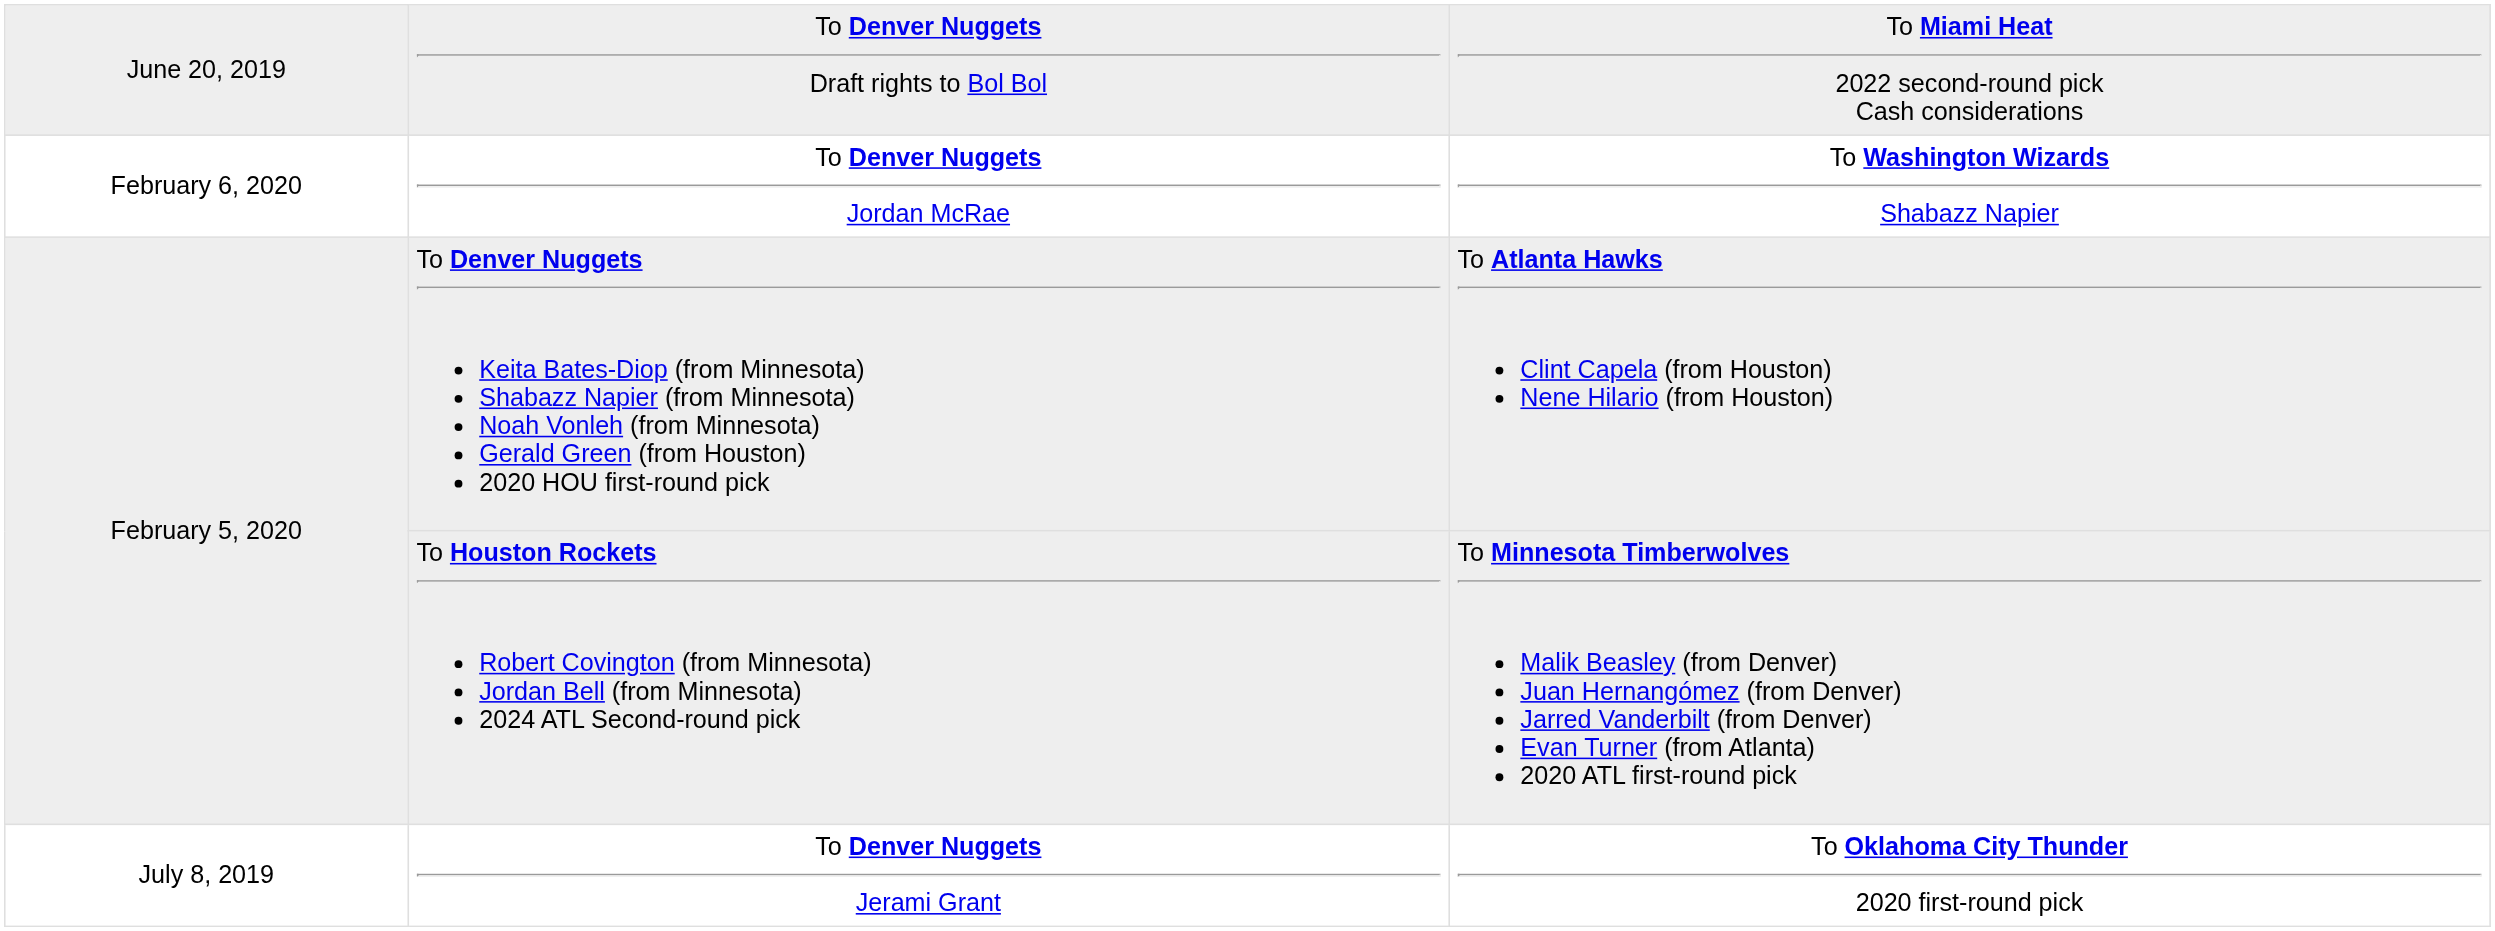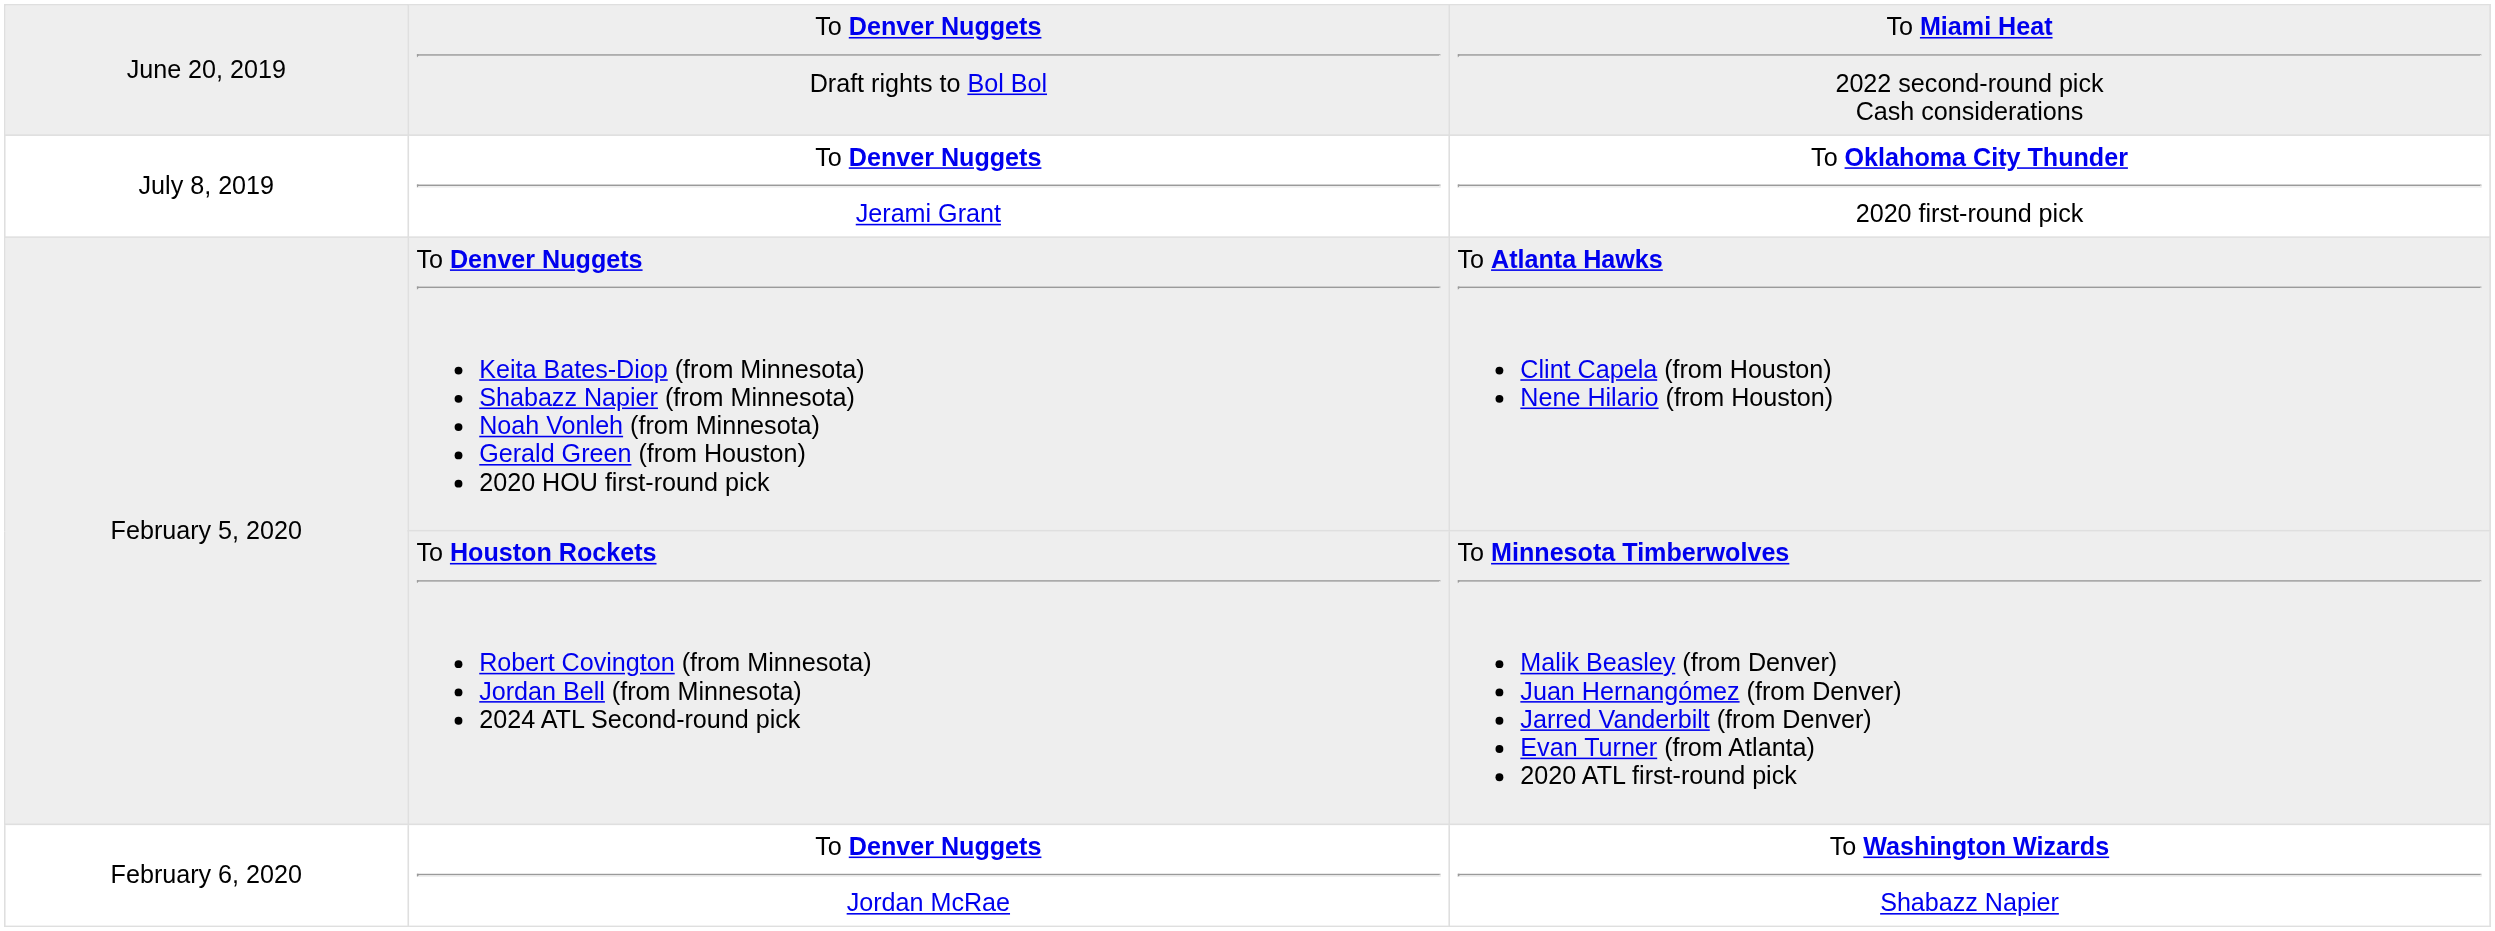 <table border=1 style="border-collapse:collapse; text-align: center; width: 100%" bordercolor="#DFDFDF"  cellpadding="5">
 <tr style="background:#eee;">
 <td style="width:10%">June 20, 2019</td>
 <td style="width:31%; vertical-align:top;">To <strong><a href='#'>Denver Nuggets</a></strong><hr>Draft rights to <a href='#'>Bol Bol</a></td>
 <td style="width:31%; vertical-align:top;">To <strong><a href='#'>Miami Heat</a></strong><hr>2022 second-round pick<br>Cash considerations</td>
 </tr>
 <tr>
-<td style="width:10%">February 6, 2020</td>
-<td style="width:31%; vertical-align:top;">To <strong><a href='#'>Denver Nuggets</a></strong><hr><a href='#'>Jordan McRae</a></td>
-<td style="width:31%; vertical-align:top;">To <strong><a href='#'>Washington Wizards</a></strong><hr><a href='#'>Shabazz Napier</a></td>
+<td style="width:10%">July 8, 2019</td>
+<td style="width:31%; vertical-align:top;">To <strong><a href='#'>Denver Nuggets</a></strong><hr><a href='#'>Jerami Grant</a></td>
+<td style="width:31%; vertical-align:top;">To <strong><a href='#'>Oklahoma City Thunder</a></strong><hr>2020 first-round pick</td>
 </tr>
 <tr bgcolor="eeeeee">
 <td style="width:12%" rowspan=2>February 5, 2020</td>
 <td align="left" valign="top">To <strong><a href='#'>Denver Nuggets</a></strong><hr><br><ul><li><a href='#'>Keita Bates-Diop</a> (from Minnesota)</li><li><a href='#'>Shabazz Napier</a> (from Minnesota)</li><li><a href='#'>Noah Vonleh</a> (from Minnesota)</li><li><a href='#'>Gerald Green</a> (from Houston)</li><li>2020 HOU first-round pick</li></ul></td>
 <td align="left" valign="top">To <strong><a href='#'>Atlanta Hawks</a></strong><hr><br><ul><li><a href='#'>Clint Capela</a> (from Houston)</li><li><a href='#'>Nene Hilario</a> (from Houston)</li></ul></td>
 </tr>
 <tr bgcolor="eeeeee">
 <td align="left" valign="top">To <strong><a href='#'>Houston Rockets</a></strong><hr><br><ul><li><a href='#'>Robert Covington</a> (from Minnesota)</li><li><a href='#'>Jordan Bell</a> (from Minnesota)</li><li>2024 ATL Second-round pick</li></ul></td>
 <td align="left" valign="top">To <strong><a href='#'>Minnesota Timberwolves</a></strong><hr><br><ul><li><a href='#'>Malik Beasley</a> (from Denver)</li><li><a href='#'>Juan Hernangómez</a> (from Denver)</li><li><a href='#'>Jarred Vanderbilt</a> (from Denver)</li><li><a href='#'>Evan Turner</a> (from Atlanta)</li><li>2020 ATL first-round pick</li></ul></td>
 </tr>
 <tr>
-<td style="width:10%">July 8, 2019</td>
-<td style="width:31%; vertical-align:top;">To <strong><a href='#'>Denver Nuggets</a></strong><hr><a href='#'>Jerami Grant</a></td>
-<td style="width:31%; vertical-align:top;">To <strong><a href='#'>Oklahoma City Thunder</a></strong><hr>2020 first-round pick</td>
+<td style="width:10%">February 6, 2020</td>
+<td style="width:31%; vertical-align:top;">To <strong><a href='#'>Denver Nuggets</a></strong><hr><a href='#'>Jordan McRae</a></td>
+<td style="width:31%; vertical-align:top;">To <strong><a href='#'>Washington Wizards</a></strong><hr><a href='#'>Shabazz Napier</a></td>
 </tr>
 </table>
